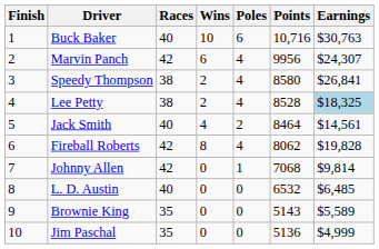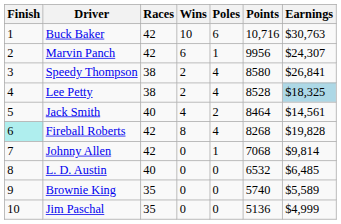 <table class="wikitable">
 <tr>
 <th>Finish</th>
 <th>Driver</th>
 <th>Races</th>
 <th>Wins</th>
 <th>Poles</th>
 <th>Points</th>
 <th>Earnings</th>
 </tr>
 <tr>
 <td>1</td>
 <td><a href='#'>Buck Baker</a></td>
-<td>40</td>
+<td>42</td>
 <td>10</td>
 <td>6</td>
 <td>10,716</td>
 <td>$30,763</td>
 </tr>
 <tr>
 <td>2</td>
 <td><a href='#'>Marvin Panch</a></td>
 <td>42</td>
 <td>6</td>
-<td>4</td>
+<td>1</td>
 <td>9956</td>
 <td>$24,307</td>
 </tr>
 <tr>
 <td>3</td>
 <td><a href='#'>Speedy Thompson</a></td>
 <td>38</td>
 <td>2</td>
 <td>4</td>
 <td>8580</td>
 <td>$26,841</td>
 </tr>
 <tr>
 <td>4</td>
 <td><a href='#'>Lee Petty</a></td>
 <td>38</td>
 <td>2</td>
 <td>4</td>
 <td>8528</td>
 <td style="background: lightblue;">$18,325</td>
 </tr>
 <tr>
 <td>5</td>
 <td><a href='#'>Jack Smith</a></td>
 <td>40</td>
 <td>4</td>
 <td>2</td>
 <td>8464</td>
 <td>$14,561</td>
 </tr>
 <tr>
-<td>6</td>
+<td style="background: paleturquoise;">6</td>
 <td><a href='#'>Fireball Roberts</a></td>
 <td>42</td>
 <td>8</td>
 <td>4</td>
-<td>8062</td>
+<td>8268</td>
 <td>$19,828</td>
 </tr>
 <tr>
 <td>7</td>
 <td><a href='#'>Johnny Allen</a></td>
 <td>42</td>
 <td>0</td>
 <td>1</td>
 <td>7068</td>
 <td>$9,814</td>
 </tr>
 <tr>
 <td>8</td>
 <td><a href='#'>L. D. Austin</a></td>
 <td>40</td>
 <td>0</td>
 <td>0</td>
 <td>6532</td>
 <td>$6,485</td>
 </tr>
 <tr>
 <td>9</td>
 <td><a href='#'>Brownie King</a></td>
 <td>35</td>
 <td>0</td>
 <td>0</td>
-<td>5143</td>
+<td>5740</td>
 <td>$5,589</td>
 </tr>
 <tr>
 <td>10</td>
 <td><a href='#'>Jim Paschal</a></td>
 <td>35</td>
 <td>0</td>
 <td>0</td>
 <td>5136</td>
 <td>$4,999</td>
 </tr>
 </table>
